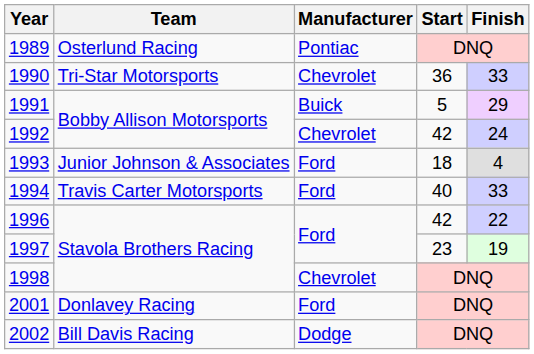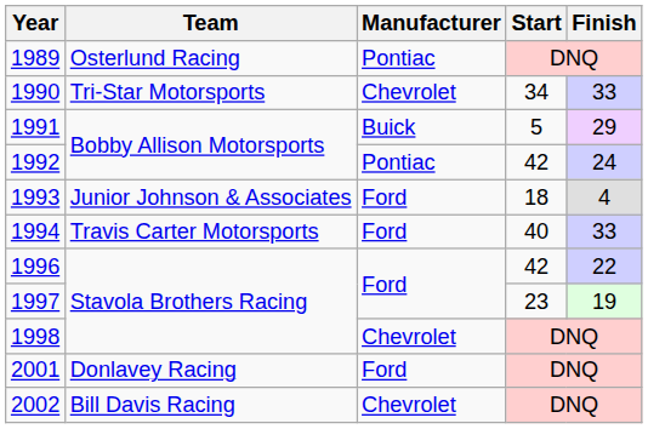 <table class="wikitable" style="font-size: 90%;">
 <tr>
 <th>Year</th>
 <th>Team</th>
 <th>Manufacturer</th>
 <th>Start</th>
 <th>Finish</th>
 </tr>
 <tr>
 <td><a href='#'>1989</a></td>
 <td><a href='#'>Osterlund Racing</a></td>
 <td><a href='#'>Pontiac</a></td>
 <td align=center colspan=2 style="background:#FFCFCF;">DNQ</td>
 </tr>
 <tr>
 <td><a href='#'>1990</a></td>
 <td><a href='#'>Tri-Star Motorsports</a></td>
 <td><a href='#'>Chevrolet</a></td>
-<td align=center>36</td>
+<td align=center>34</td>
 <td align=center style="background:#CFCFFF;">33</td>
 </tr>
 <tr>
 <td><a href='#'>1991</a></td>
 <td rowspan=2><a href='#'>Bobby Allison Motorsports</a></td>
 <td><a href='#'>Buick</a></td>
 <td align=center>5</td>
 <td align=center style="background:#EFCFFF;">29</td>
 </tr>
 <tr>
 <td><a href='#'>1992</a></td>
-<td><a href='#'>Chevrolet</a></td>
+<td><a href='#'>Pontiac</a></td>
 <td align=center>42</td>
 <td align=center style="background:#CFCFFF;">24</td>
 </tr>
 <tr>
 <td><a href='#'>1993</a></td>
 <td><a href='#'>Junior Johnson & Associates</a></td>
 <td><a href='#'>Ford</a></td>
 <td align=center>18</td>
 <td align=center style="background:#DFDFDF;">4</td>
 </tr>
 <tr>
 <td><a href='#'>1994</a></td>
 <td><a href='#'>Travis Carter Motorsports</a></td>
 <td><a href='#'>Ford</a></td>
 <td align=center>40</td>
 <td align=center style="background:#CFCFFF;">33</td>
 </tr>
 <tr>
 <td><a href='#'>1996</a></td>
 <td rowspan=3><a href='#'>Stavola Brothers Racing</a></td>
 <td rowspan=2><a href='#'>Ford</a></td>
 <td align=center>42</td>
 <td align=center style="background:#CFCFFF;">22</td>
 </tr>
 <tr>
 <td><a href='#'>1997</a></td>
 <td align=center>23</td>
 <td align=center style="background:#DFFFDF;">19</td>
 </tr>
 <tr>
 <td><a href='#'>1998</a></td>
 <td><a href='#'>Chevrolet</a></td>
 <td align=center colspan=2 style="background:#FFCFCF;">DNQ</td>
 </tr>
 <tr>
 <td><a href='#'>2001</a></td>
 <td><a href='#'>Donlavey Racing</a></td>
 <td><a href='#'>Ford</a></td>
 <td align=center colspan=2 style="background:#FFCFCF;">DNQ</td>
 </tr>
 <tr>
 <td><a href='#'>2002</a></td>
 <td><a href='#'>Bill Davis Racing</a></td>
-<td><a href='#'>Dodge</a></td>
+<td><a href='#'>Chevrolet</a></td>
 <td align=center colspan=2 style="background:#FFCFCF;">DNQ</td>
 </tr>
 </table>
